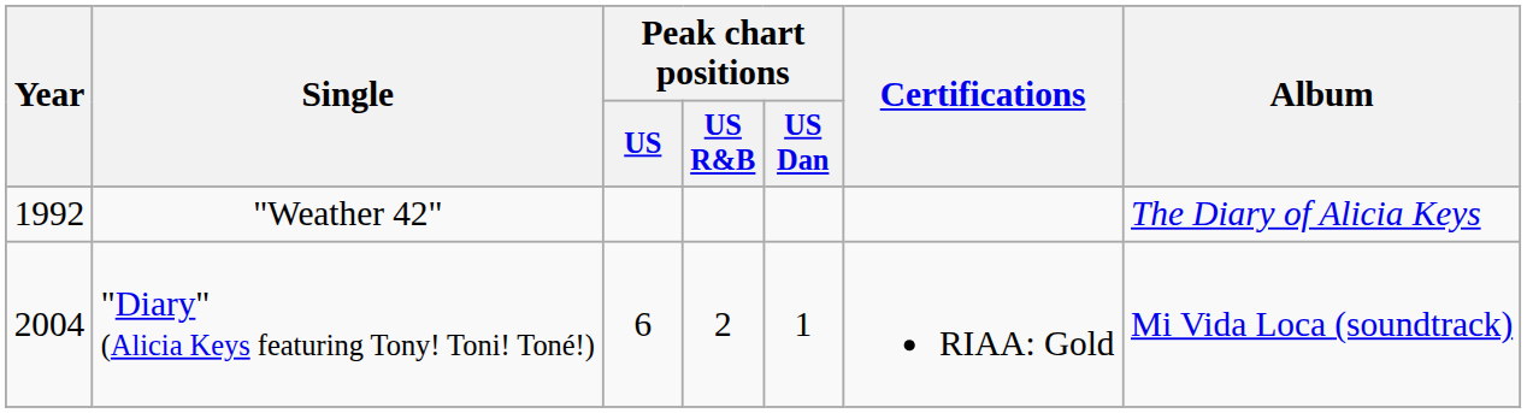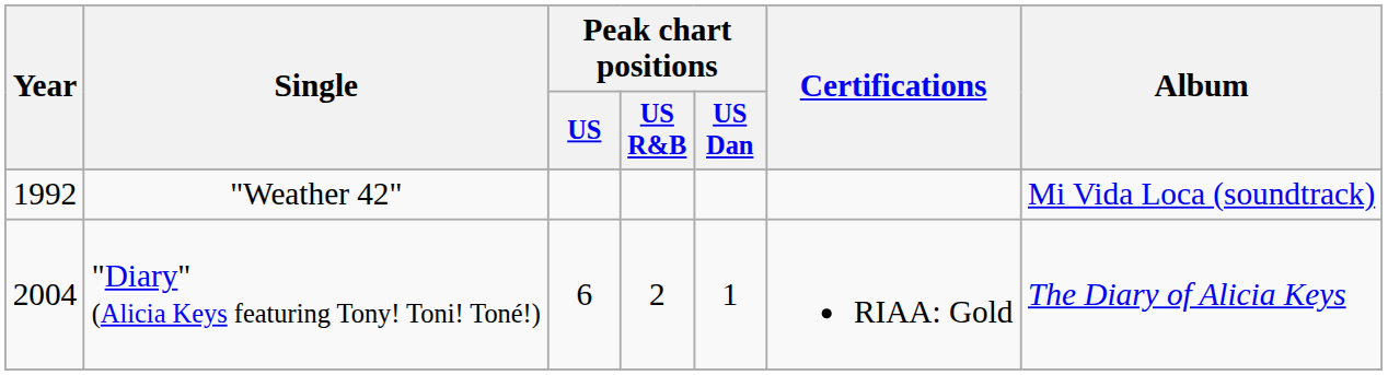 <table class="wikitable" style="text-align:center;">
 <tr>
 <th rowspan="2">Year</th>
 <th rowspan="2">Single</th>
 <th colspan="3">Peak chart positions</th>
 <th rowspan="2"><a href='#'>Certifications</a></th>
 <th rowspan="2">Album</th>
 </tr>
 <tr style="font-size:smaller;">
 <th width="30"><a href='#'>US</a><br></th>
 <th width="30"><a href='#'>US<br>R&B</a><br></th>
 <th width="30"><a href='#'>US<br>Dan</a><br></th>
 </tr>
 <tr>
 <td>1992</td>
 <td>"Weather 42"</td>
 <td></td>
 <td></td>
 <td></td>
 <td></td>
-<td align="left"><em><a href='#'>The Diary of Alicia Keys</a></em></td>
+<td><a href='#'>Mi Vida Loca (soundtrack)</a></td>
 </tr>
 <tr>
 <td>2004</td>
 <td align="left">"<a href='#'>Diary</a>"<br><small>(<a href='#'>Alicia Keys</a> featuring Tony! Toni! Toné!)</small></td>
 <td>6</td>
 <td>2</td>
 <td>1</td>
 <td><br><ul><li>RIAA: Gold</li></ul></td>
-<td><a href='#'>Mi Vida Loca (soundtrack)</a></td>
+<td align="left"><em><a href='#'>The Diary of Alicia Keys</a></em></td>
 </tr>
 </table>
